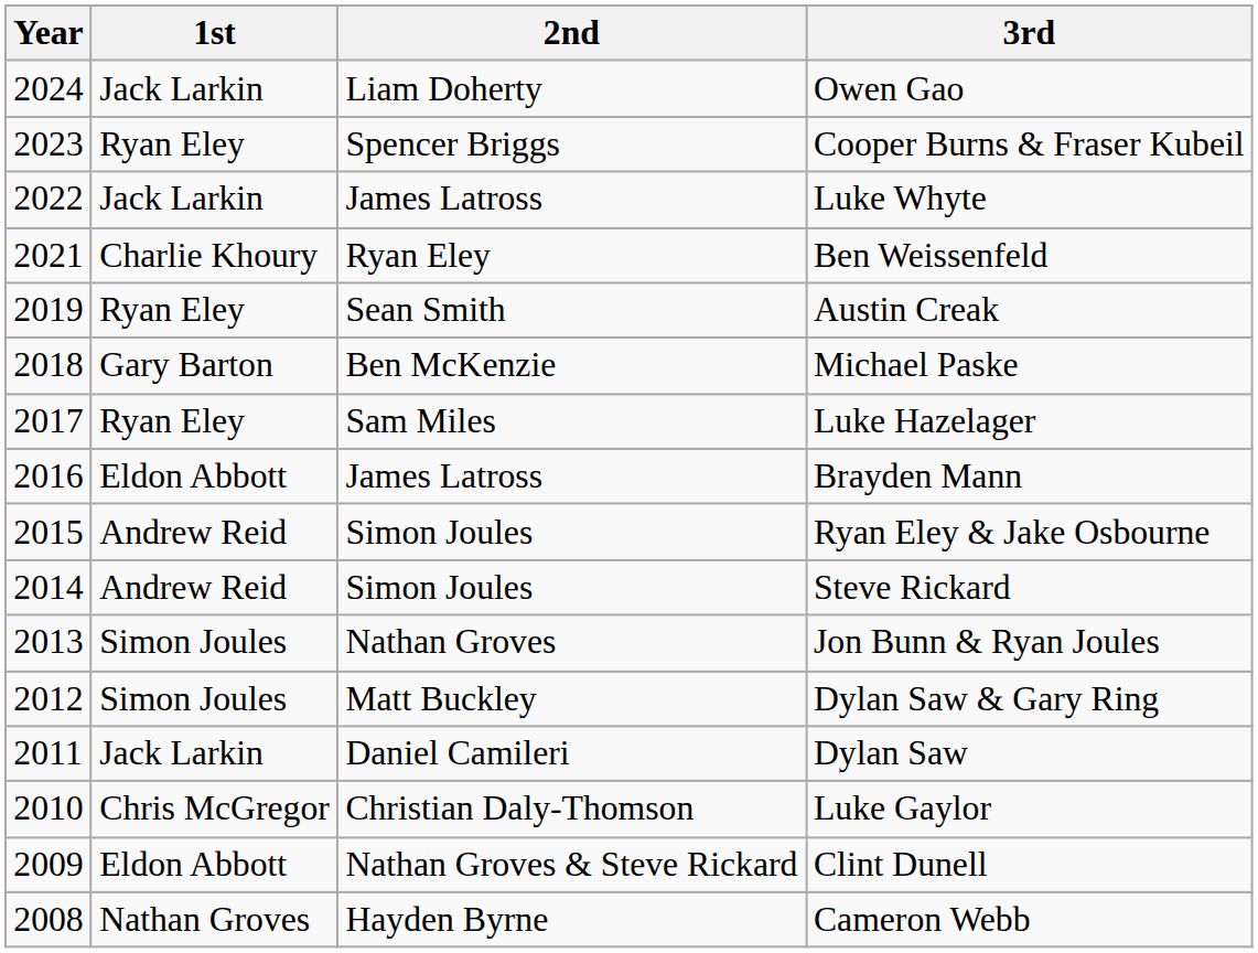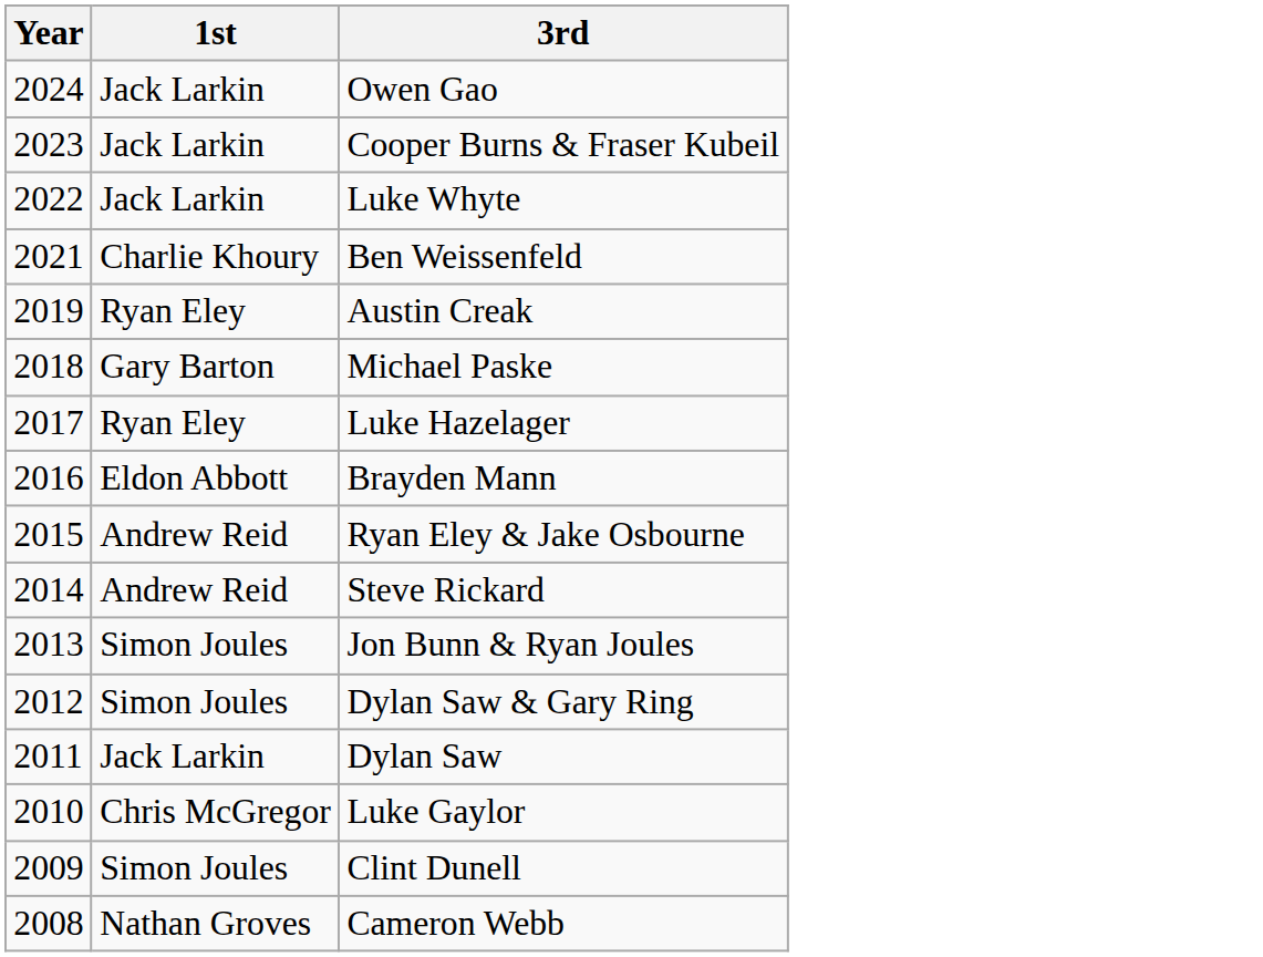 <table class="wikitable">
 <tr>
 <th>Year</th>
 <th>1st</th>
-<th>2nd</th>
 <th>3rd</th>
 </tr>
 <tr>
 <td>2024</td>
 <td>Jack Larkin</td>
-<td>Liam Doherty</td>
 <td>Owen Gao</td>
 </tr>
 <tr>
 <td>2023</td>
-<td>Ryan Eley</td>
-<td>Spencer Briggs</td>
+<td>Jack Larkin</td>
 <td>Cooper Burns & Fraser Kubeil</td>
 </tr>
 <tr>
 <td>2022</td>
 <td>Jack Larkin</td>
-<td>James Latross</td>
 <td>Luke Whyte</td>
 </tr>
 <tr>
 <td>2021</td>
 <td>Charlie Khoury</td>
-<td>Ryan Eley</td>
 <td>Ben Weissenfeld</td>
 </tr>
 <tr>
 <td>2019</td>
 <td>Ryan Eley</td>
-<td>Sean Smith</td>
 <td>Austin Creak</td>
 </tr>
 <tr>
 <td>2018</td>
 <td>Gary Barton</td>
-<td>Ben McKenzie</td>
 <td>Michael Paske</td>
 </tr>
 <tr>
 <td>2017</td>
 <td>Ryan Eley</td>
-<td>Sam Miles</td>
 <td>Luke Hazelager</td>
 </tr>
 <tr>
 <td>2016</td>
 <td>Eldon Abbott</td>
-<td>James Latross</td>
 <td>Brayden Mann</td>
 </tr>
 <tr>
 <td>2015</td>
 <td>Andrew Reid</td>
-<td>Simon Joules</td>
 <td>Ryan Eley & Jake Osbourne</td>
 </tr>
 <tr>
 <td>2014</td>
 <td>Andrew Reid</td>
-<td>Simon Joules</td>
 <td>Steve Rickard</td>
 </tr>
 <tr>
 <td>2013</td>
 <td>Simon Joules</td>
-<td>Nathan Groves</td>
 <td>Jon Bunn & Ryan Joules</td>
 </tr>
 <tr>
 <td>2012</td>
 <td>Simon Joules</td>
-<td>Matt Buckley</td>
 <td>Dylan Saw & Gary Ring</td>
 </tr>
 <tr>
 <td>2011</td>
 <td>Jack Larkin</td>
-<td>Daniel Camileri</td>
 <td>Dylan Saw</td>
 </tr>
 <tr>
 <td>2010</td>
 <td>Chris McGregor</td>
-<td>Christian Daly-Thomson</td>
 <td>Luke Gaylor</td>
 </tr>
 <tr>
 <td>2009</td>
-<td>Eldon Abbott</td>
-<td>Nathan Groves & Steve Rickard</td>
+<td>Simon Joules</td>
 <td>Clint Dunell</td>
 </tr>
 <tr>
 <td>2008</td>
 <td>Nathan Groves</td>
-<td>Hayden Byrne</td>
 <td>Cameron Webb</td>
 </tr>
 </table>
